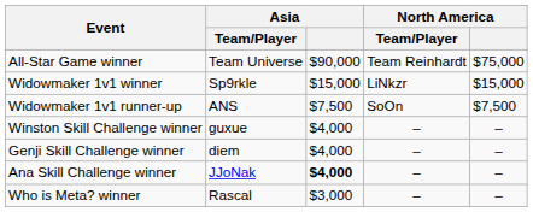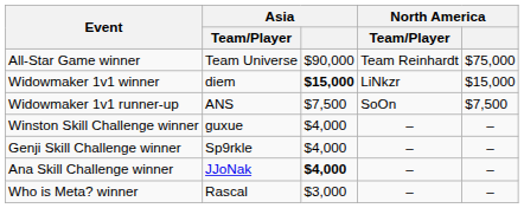 <table class="wikitable" style="font-size: 95%">
 <tr>
 <th rowspan="2">Event</th>
 <th colspan="2">Asia</th>
 <th colspan="2">North America</th>
 </tr>
 <tr>
 <th>Team/Player</th>
 <th></th>
 <th>Team/Player</th>
 <th></th>
 </tr>
 <tr>
 <td>All-Star Game winner</td>
 <td>Team Universe</td>
 <td>$90,000</td>
 <td>Team Reinhardt</td>
 <td>$75,000</td>
 </tr>
 <tr>
 <td>Widowmaker 1v1 winner</td>
-<td>Sp9rkle</td>
-<td>$15,000</td>
+<td>diem</td>
+<td><strong>$15,000</strong></td>
 <td>LiNkzr</td>
 <td>$15,000</td>
 </tr>
 <tr>
 <td>Widowmaker 1v1 runner-up</td>
 <td>ANS</td>
 <td>$7,500</td>
 <td>SoOn</td>
 <td>$7,500</td>
 </tr>
 <tr>
 <td>Winston Skill Challenge winner</td>
 <td>guxue</td>
 <td>$4,000</td>
 <td style="text-align:center;">–</td>
 <td style="text-align:center;">–</td>
 </tr>
 <tr>
 <td>Genji Skill Challenge winner</td>
-<td>diem</td>
+<td>Sp9rkle</td>
 <td>$4,000</td>
 <td style="text-align:center;">–</td>
 <td style="text-align:center;">–</td>
 </tr>
 <tr>
 <td>Ana Skill Challenge winner</td>
 <td><a href='#'>JJoNak</a></td>
 <td><strong>$4,000</strong></td>
 <td style="text-align:center;">–</td>
 <td style="text-align:center;">–</td>
 </tr>
 <tr>
 <td>Who is Meta? winner</td>
 <td>Rascal</td>
 <td>$3,000</td>
 <td style="text-align:center;">–</td>
 <td style="text-align:center;">–</td>
 </tr>
 </table>
